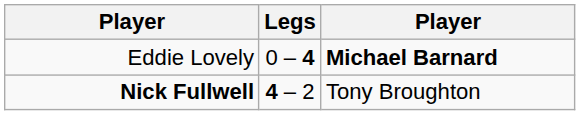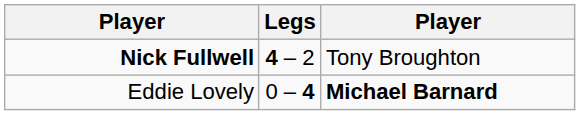 <table class=wikitable style="text-align:center">
 <tr>
 <th width=177>Player</th>
 <th width=36>Legs</th>
 <th width=177>Player</th>
 </tr>
 <tr align=left>
+<td align=right><strong>Nick Fullwell</strong> </td>
+<td align=center><strong>4</strong> – 2</td>
+<td> Tony Broughton</td>
+</tr>
+<tr align=left>
 <td align=right>Eddie Lovely </td>
 <td align=center>0 – <strong>4</strong></td>
 <td> <strong>Michael Barnard</strong></td>
 </tr>
-<tr align=left>
-<td align=right><strong>Nick Fullwell</strong> </td>
-<td align=center><strong>4</strong> – 2</td>
-<td> Tony Broughton</td>
-</tr>
 </table>
